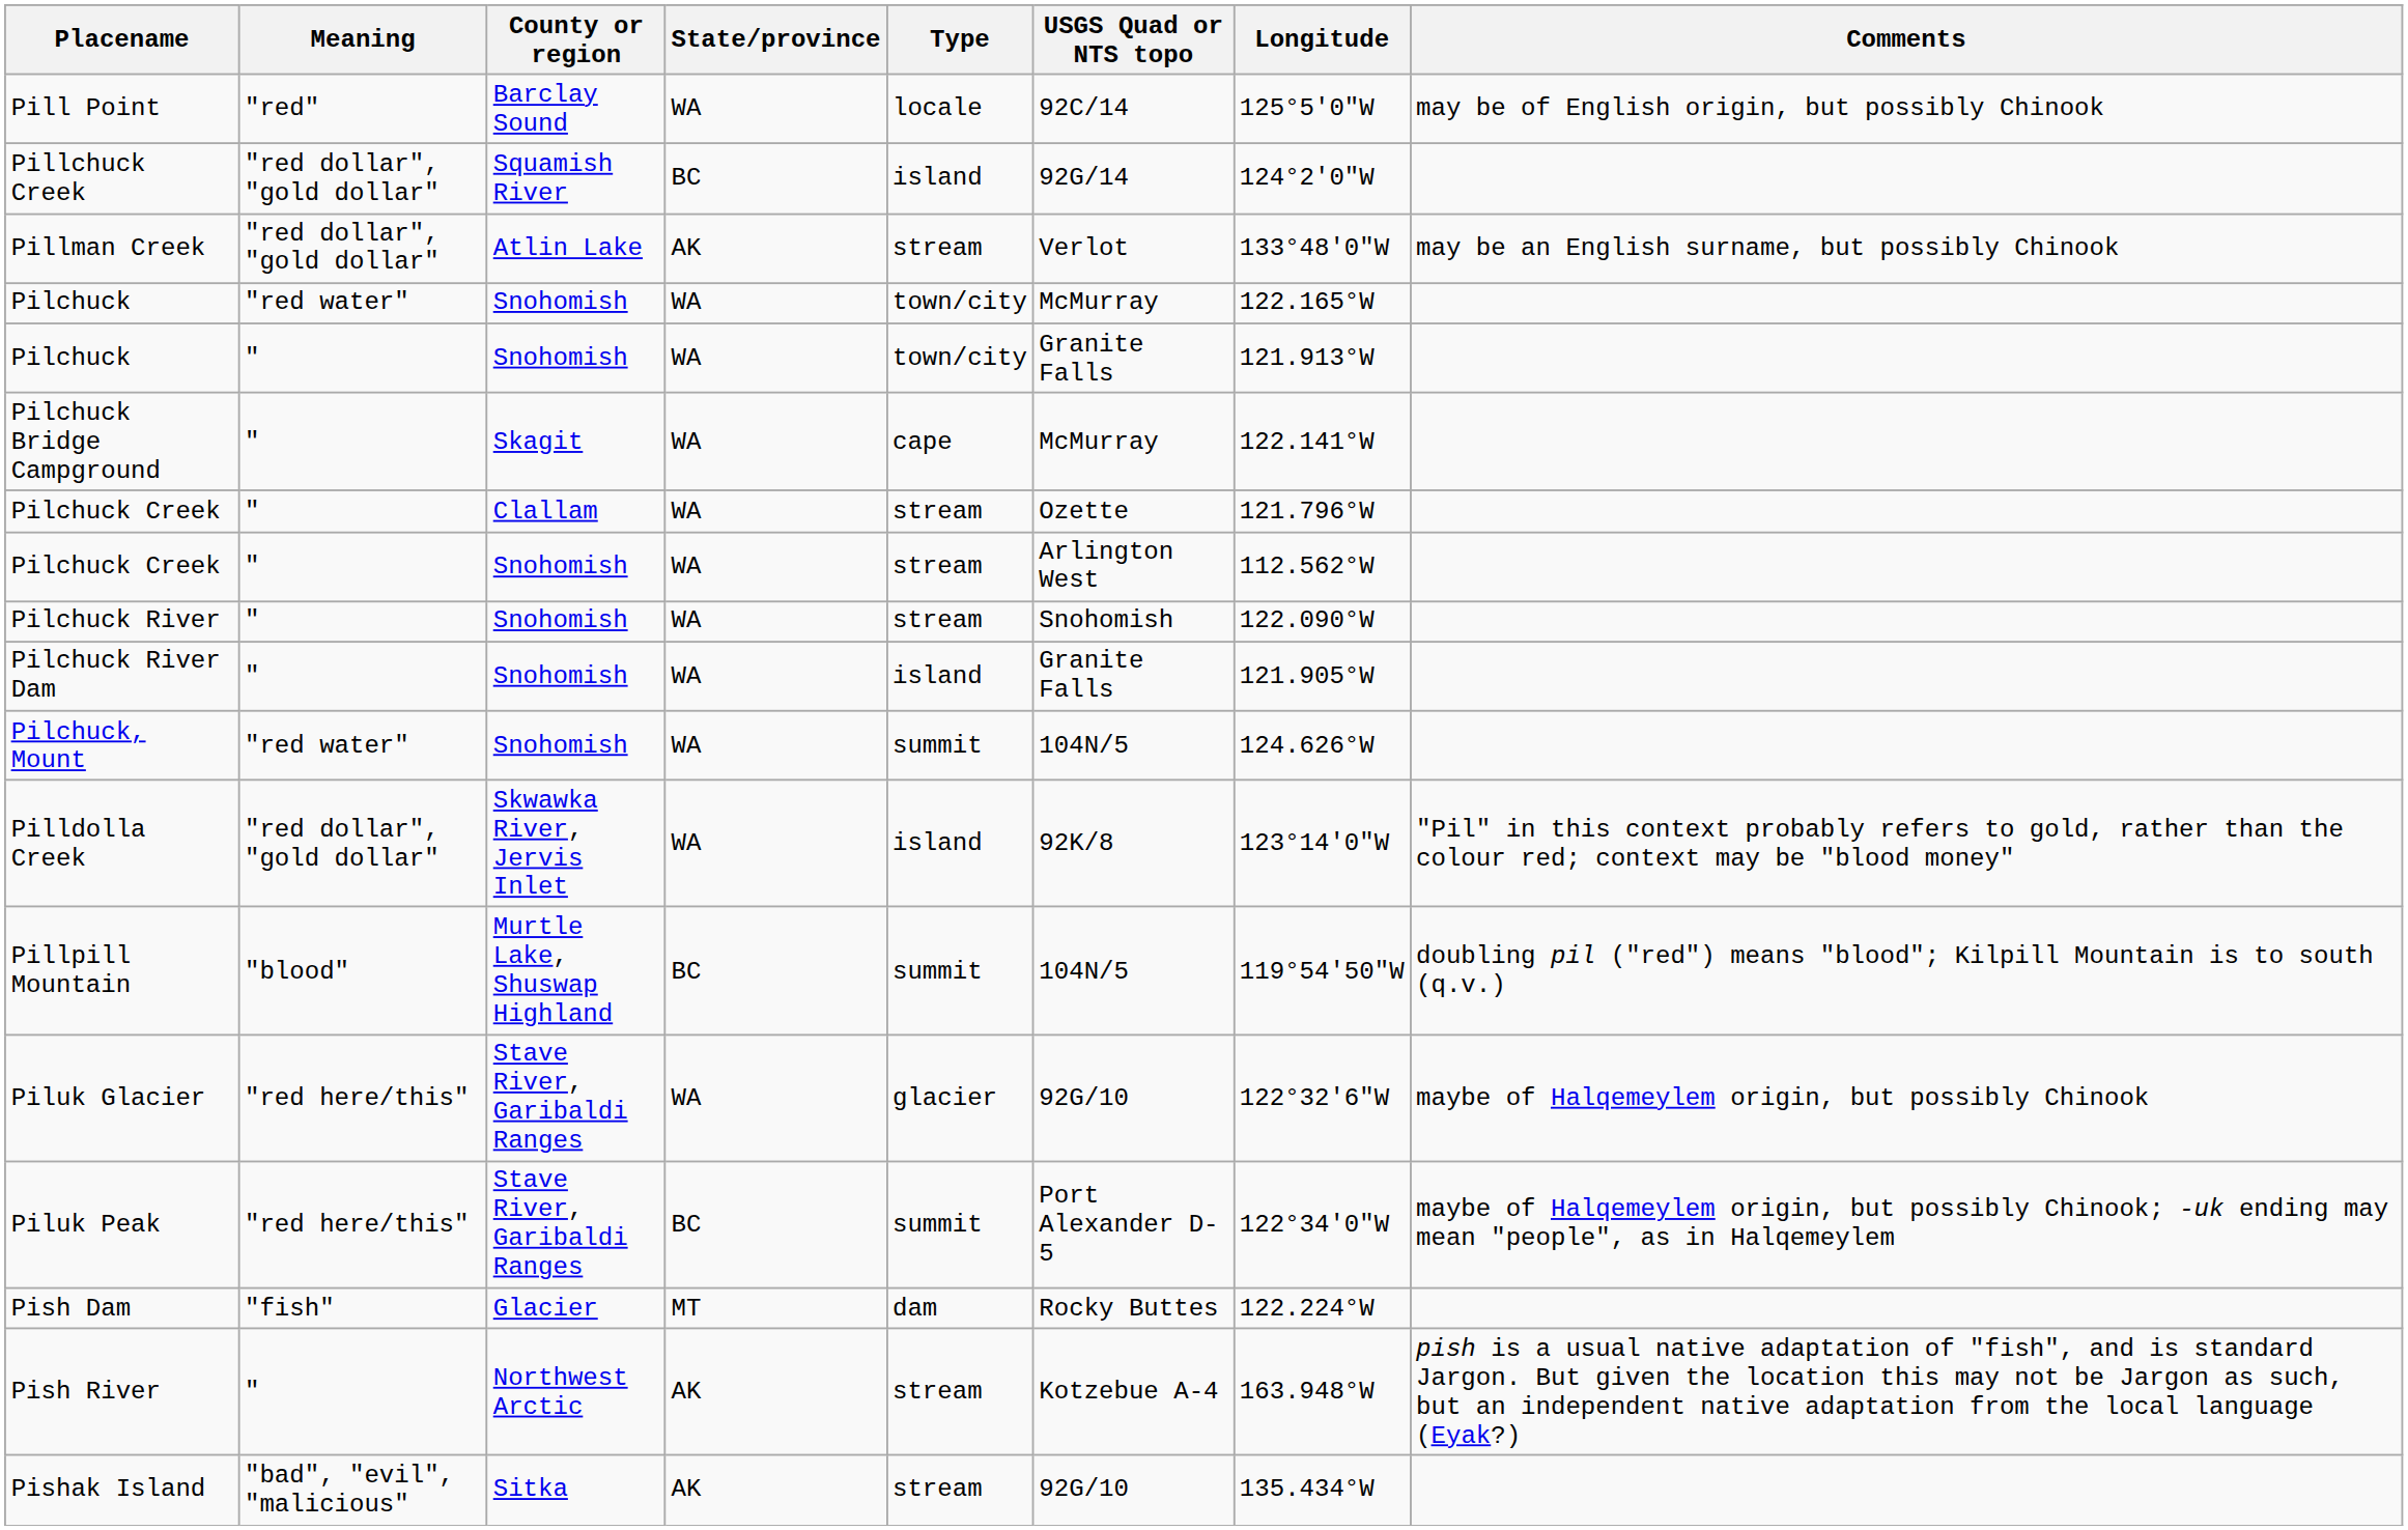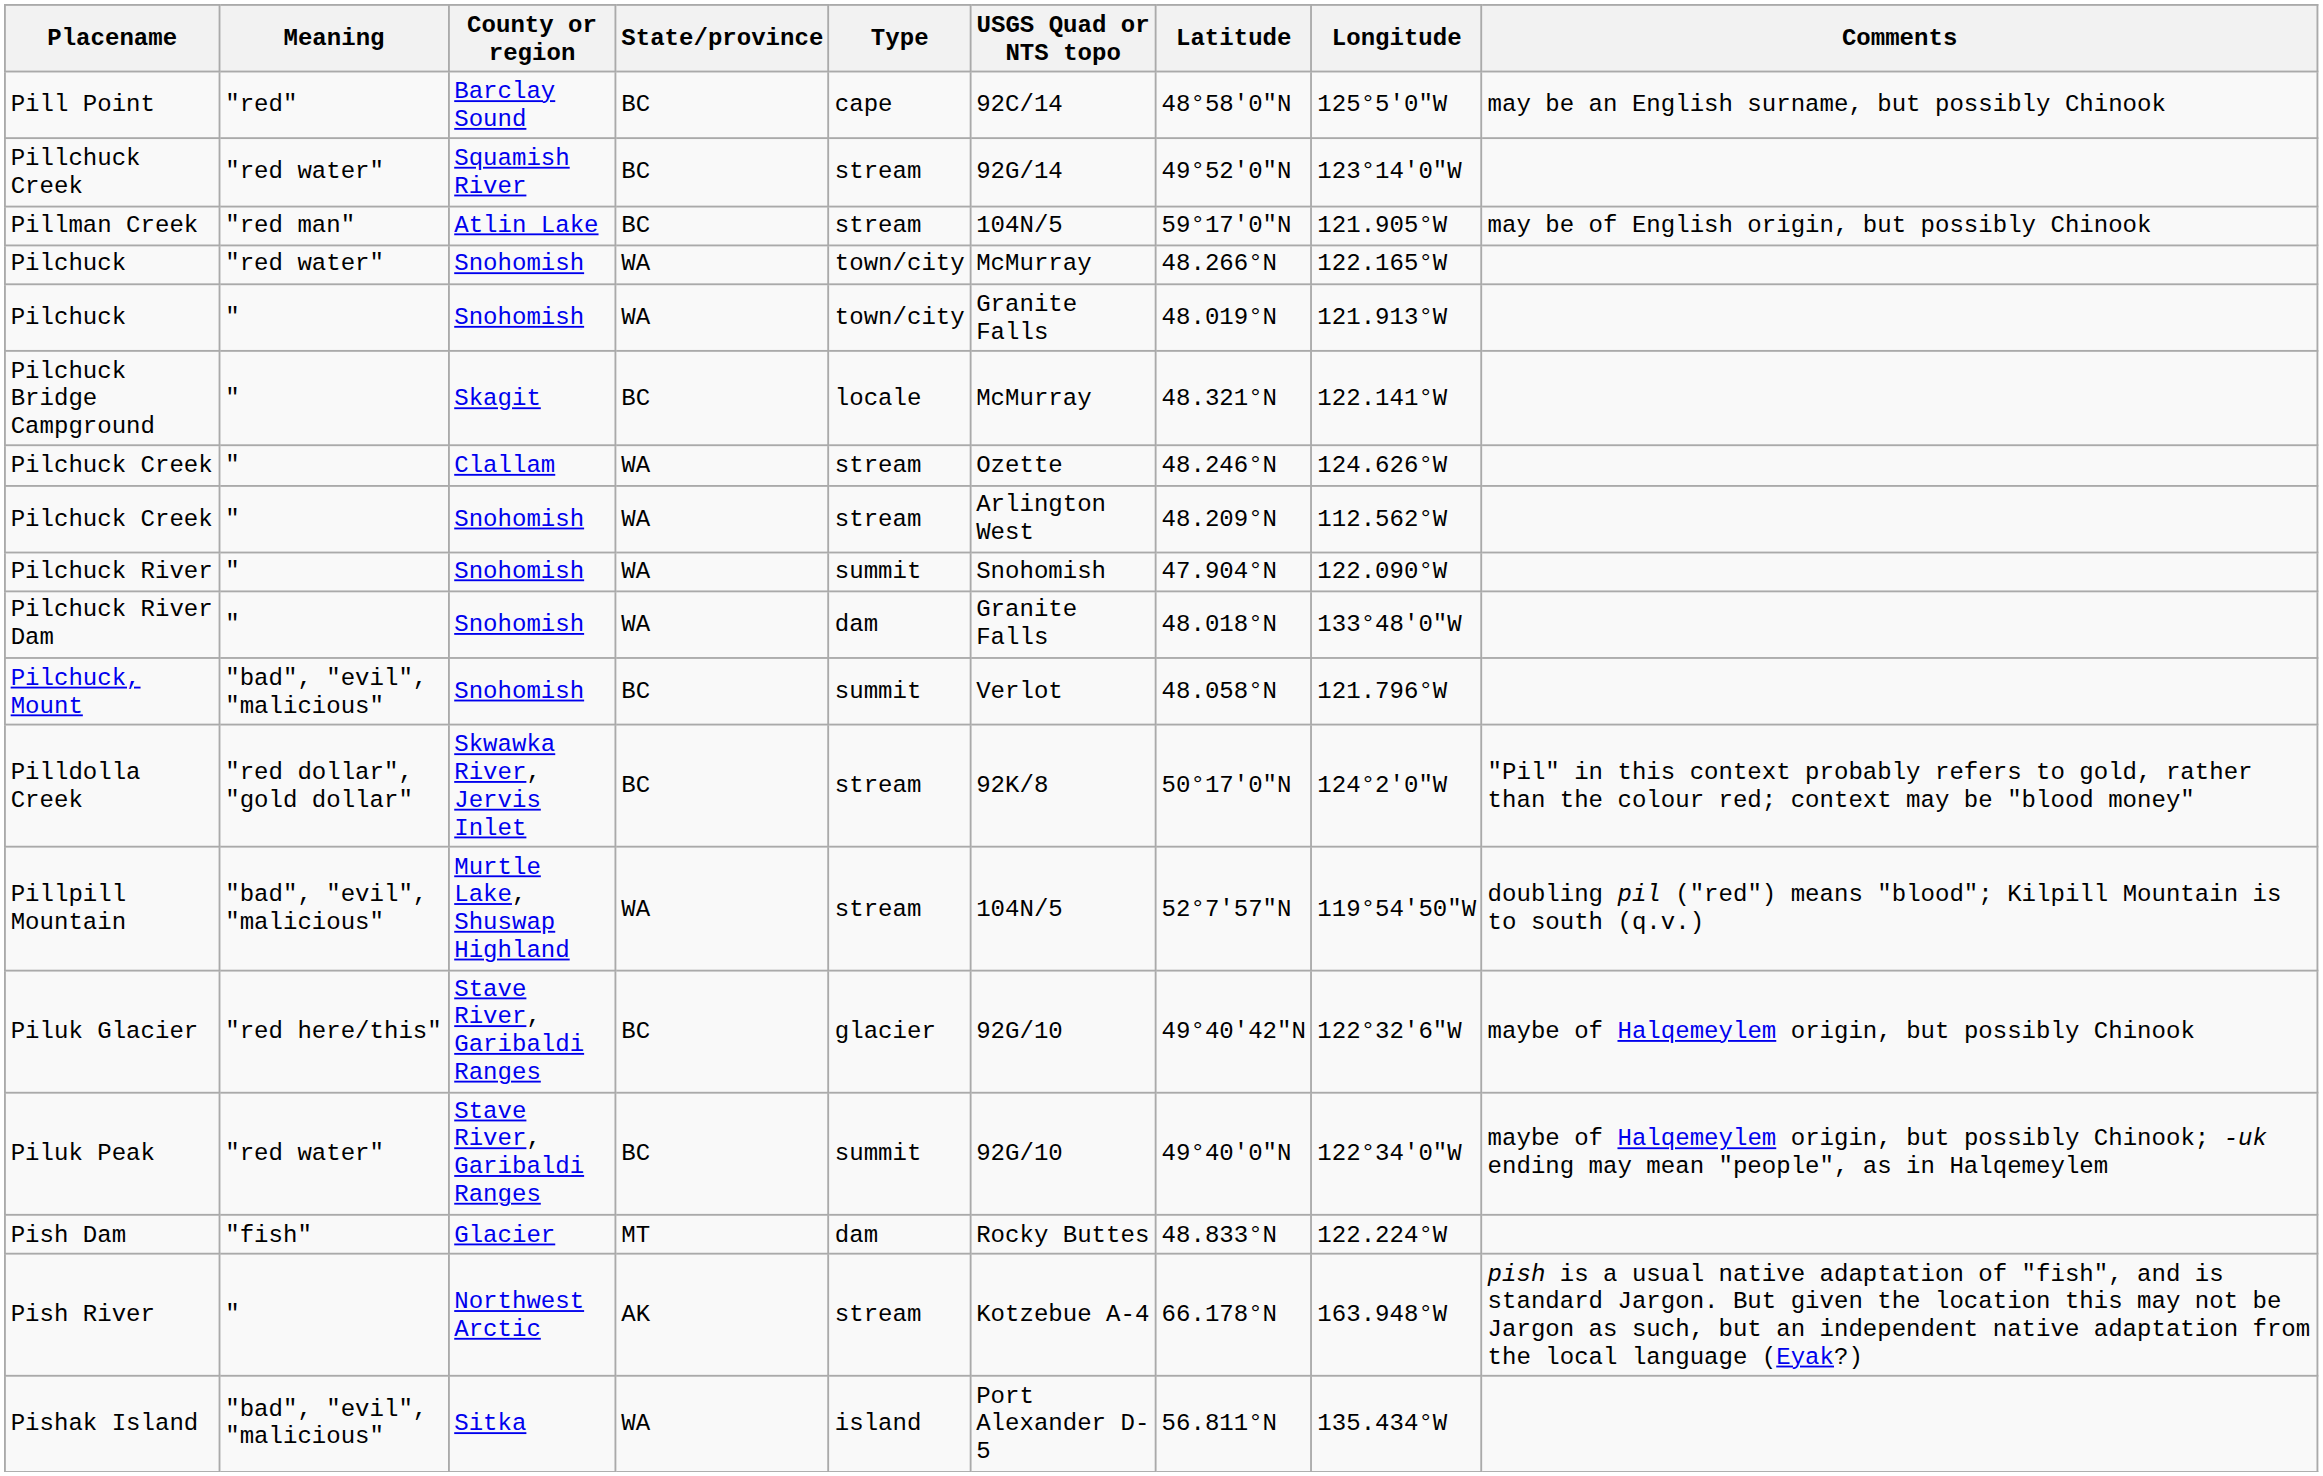 <table align=center class="wikitable">
 <tr>
 <th>Placename</th>
 <th>Meaning</th>
 <th>County or region</th>
 <th>State/province</th>
 <th>Type</th>
 <th>USGS Quad or NTS topo</th>
+<th>Latitude</th>
 <th>Longitude</th>
 <th>Comments</th>
 </tr>
 <tr>
 <td>Pill Point</td>
 <td>"red"</td>
 <td><a href='#'>Barclay Sound</a></td>
-<td>WA</td>
-<td>locale</td>
+<td>BC</td>
+<td>cape</td>
 <td>92C/14</td>
+<td>48°58′0″N</td>
 <td>125°5′0″W</td>
-<td>may be of English origin, but possibly Chinook</td>
+<td>may be an English surname, but possibly Chinook</td>
 </tr>
 <tr>
 <td>Pillchuck Creek</td>
-<td>"red dollar", "gold dollar"</td>
+<td>"red water"</td>
 <td><a href='#'>Squamish River</a></td>
 <td>BC</td>
-<td>island</td>
+<td>stream</td>
 <td>92G/14</td>
-<td>124°2′0″W</td>
+<td>49°52′0″N</td>
+<td>123°14′0″W</td>
 <td></td>
 </tr>
 <tr>
 <td>Pillman Creek</td>
-<td>"red dollar", "gold dollar"</td>
+<td>"red man"</td>
 <td><a href='#'>Atlin Lake</a></td>
-<td>AK</td>
+<td>BC</td>
 <td>stream</td>
-<td>Verlot</td>
-<td>133°48′0″W</td>
-<td>may be an English surname, but possibly Chinook</td>
+<td>104N/5</td>
+<td>59°17′0″N</td>
+<td>121.905°W</td>
+<td>may be of English origin, but possibly Chinook</td>
 </tr>
 <tr>
 <td>Pilchuck</td>
 <td>"red water"</td>
 <td><a href='#'>Snohomish</a></td>
 <td>WA</td>
 <td>town/city</td>
 <td>McMurray</td>
+<td>48.266°N</td>
 <td>122.165°W</td>
 <td></td>
 </tr>
 <tr>
 <td>Pilchuck</td>
 <td>"</td>
 <td><a href='#'>Snohomish</a></td>
 <td>WA</td>
 <td>town/city</td>
 <td>Granite Falls</td>
+<td>48.019°N</td>
 <td>121.913°W</td>
 <td></td>
 </tr>
 <tr>
 <td>Pilchuck Bridge Campground</td>
 <td>"</td>
 <td><a href='#'>Skagit</a></td>
-<td>WA</td>
-<td>cape</td>
+<td>BC</td>
+<td>locale</td>
 <td>McMurray</td>
+<td>48.321°N</td>
 <td>122.141°W</td>
 <td></td>
 </tr>
 <tr>
 <td>Pilchuck Creek</td>
 <td>"</td>
 <td><a href='#'>Clallam</a></td>
 <td>WA</td>
 <td>stream</td>
 <td>Ozette</td>
-<td>121.796°W</td>
+<td>48.246°N</td>
+<td>124.626°W</td>
 <td></td>
 </tr>
 <tr>
 <td>Pilchuck Creek</td>
 <td>"</td>
 <td><a href='#'>Snohomish</a></td>
 <td>WA</td>
 <td>stream</td>
 <td>Arlington West</td>
+<td>48.209°N</td>
 <td>112.562°W</td>
 <td></td>
 </tr>
 <tr>
 <td>Pilchuck River</td>
 <td>"</td>
 <td><a href='#'>Snohomish</a></td>
 <td>WA</td>
-<td>stream</td>
+<td>summit</td>
 <td>Snohomish</td>
+<td>47.904°N</td>
 <td>122.090°W</td>
 <td></td>
 </tr>
 <tr>
 <td>Pilchuck River Dam</td>
 <td>"</td>
 <td><a href='#'>Snohomish</a></td>
 <td>WA</td>
-<td>island</td>
+<td>dam</td>
 <td>Granite Falls</td>
-<td>121.905°W</td>
+<td>48.018°N</td>
+<td>133°48′0″W</td>
 <td></td>
 </tr>
 <tr>
 <td><a href='#'>Pilchuck, Mount</a></td>
-<td>"red water"</td>
+<td>"bad", "evil", "malicious"</td>
 <td><a href='#'>Snohomish</a></td>
-<td>WA</td>
+<td>BC</td>
 <td>summit</td>
-<td>104N/5</td>
-<td>124.626°W</td>
+<td>Verlot</td>
+<td>48.058°N</td>
+<td>121.796°W</td>
 <td></td>
 </tr>
 <tr>
 <td>Pilldolla Creek</td>
 <td>"red dollar", "gold dollar"</td>
 <td><a href='#'>Skwawka River</a>,<br><a href='#'>Jervis Inlet</a></td>
-<td>WA</td>
-<td>island</td>
+<td>BC</td>
+<td>stream</td>
 <td>92K/8</td>
-<td>123°14′0″W</td>
+<td>50°17′0″N</td>
+<td>124°2′0″W</td>
 <td>"Pil" in this context probably refers to gold, rather than the colour red; context may be "blood money"</td>
 </tr>
 <tr>
 <td>Pillpill Mountain</td>
-<td>"blood"</td>
+<td>"bad", "evil", "malicious"</td>
 <td><a href='#'>Murtle Lake</a>,<br><a href='#'>Shuswap Highland</a></td>
-<td>BC</td>
-<td>summit</td>
+<td>WA</td>
+<td>stream</td>
 <td>104N/5</td>
+<td>52°7′57″N</td>
 <td>119°54′50″W</td>
 <td>doubling <em>pil</em> ("red") means "blood"; Kilpill Mountain is to south (q.v.)</td>
 </tr>
 <tr>
 <td>Piluk Glacier</td>
 <td>"red here/this"</td>
 <td><a href='#'>Stave River</a>,<br><a href='#'>Garibaldi Ranges</a></td>
-<td>WA</td>
+<td>BC</td>
 <td>glacier</td>
 <td>92G/10</td>
+<td>49°40′42″N</td>
 <td>122°32′6″W</td>
 <td>maybe of <a href='#'>Halqemeylem</a> origin, but possibly Chinook</td>
 </tr>
 <tr>
 <td>Piluk Peak</td>
-<td>"red here/this"</td>
+<td>"red water"</td>
 <td><a href='#'>Stave River</a>,<br><a href='#'>Garibaldi Ranges</a></td>
 <td>BC</td>
 <td>summit</td>
-<td>Port Alexander D-5</td>
+<td>92G/10</td>
+<td>49°40′0″N</td>
 <td>122°34′0″W</td>
 <td>maybe of <a href='#'>Halqemeylem</a> origin, but possibly Chinook; <em>-uk</em> ending may mean "people", as in Halqemeylem</td>
 </tr>
 <tr>
 <td>Pish Dam</td>
 <td>"fish"</td>
 <td><a href='#'>Glacier</a></td>
 <td>MT</td>
 <td>dam</td>
 <td>Rocky Buttes</td>
+<td>48.833°N</td>
 <td>122.224°W</td>
 <td></td>
 </tr>
 <tr>
 <td>Pish River</td>
 <td>"</td>
 <td><a href='#'>Northwest Arctic</a></td>
 <td>AK</td>
 <td>stream</td>
 <td>Kotzebue A-4</td>
+<td>66.178°N</td>
 <td>163.948°W</td>
 <td><em>pish</em> is a usual native adaptation of "fish", and is standard Jargon.  But given the location this may not be Jargon as such, but an independent native adaptation from the local language (<a href='#'>Eyak</a>?)</td>
 </tr>
 <tr>
 <td>Pishak Island</td>
 <td>"bad", "evil", "malicious"</td>
 <td><a href='#'>Sitka</a></td>
-<td>AK</td>
-<td>stream</td>
-<td>92G/10</td>
+<td>WA</td>
+<td>island</td>
+<td>Port Alexander D-5</td>
+<td>56.811°N</td>
 <td>135.434°W</td>
 <td></td>
 </tr>
 </table>
